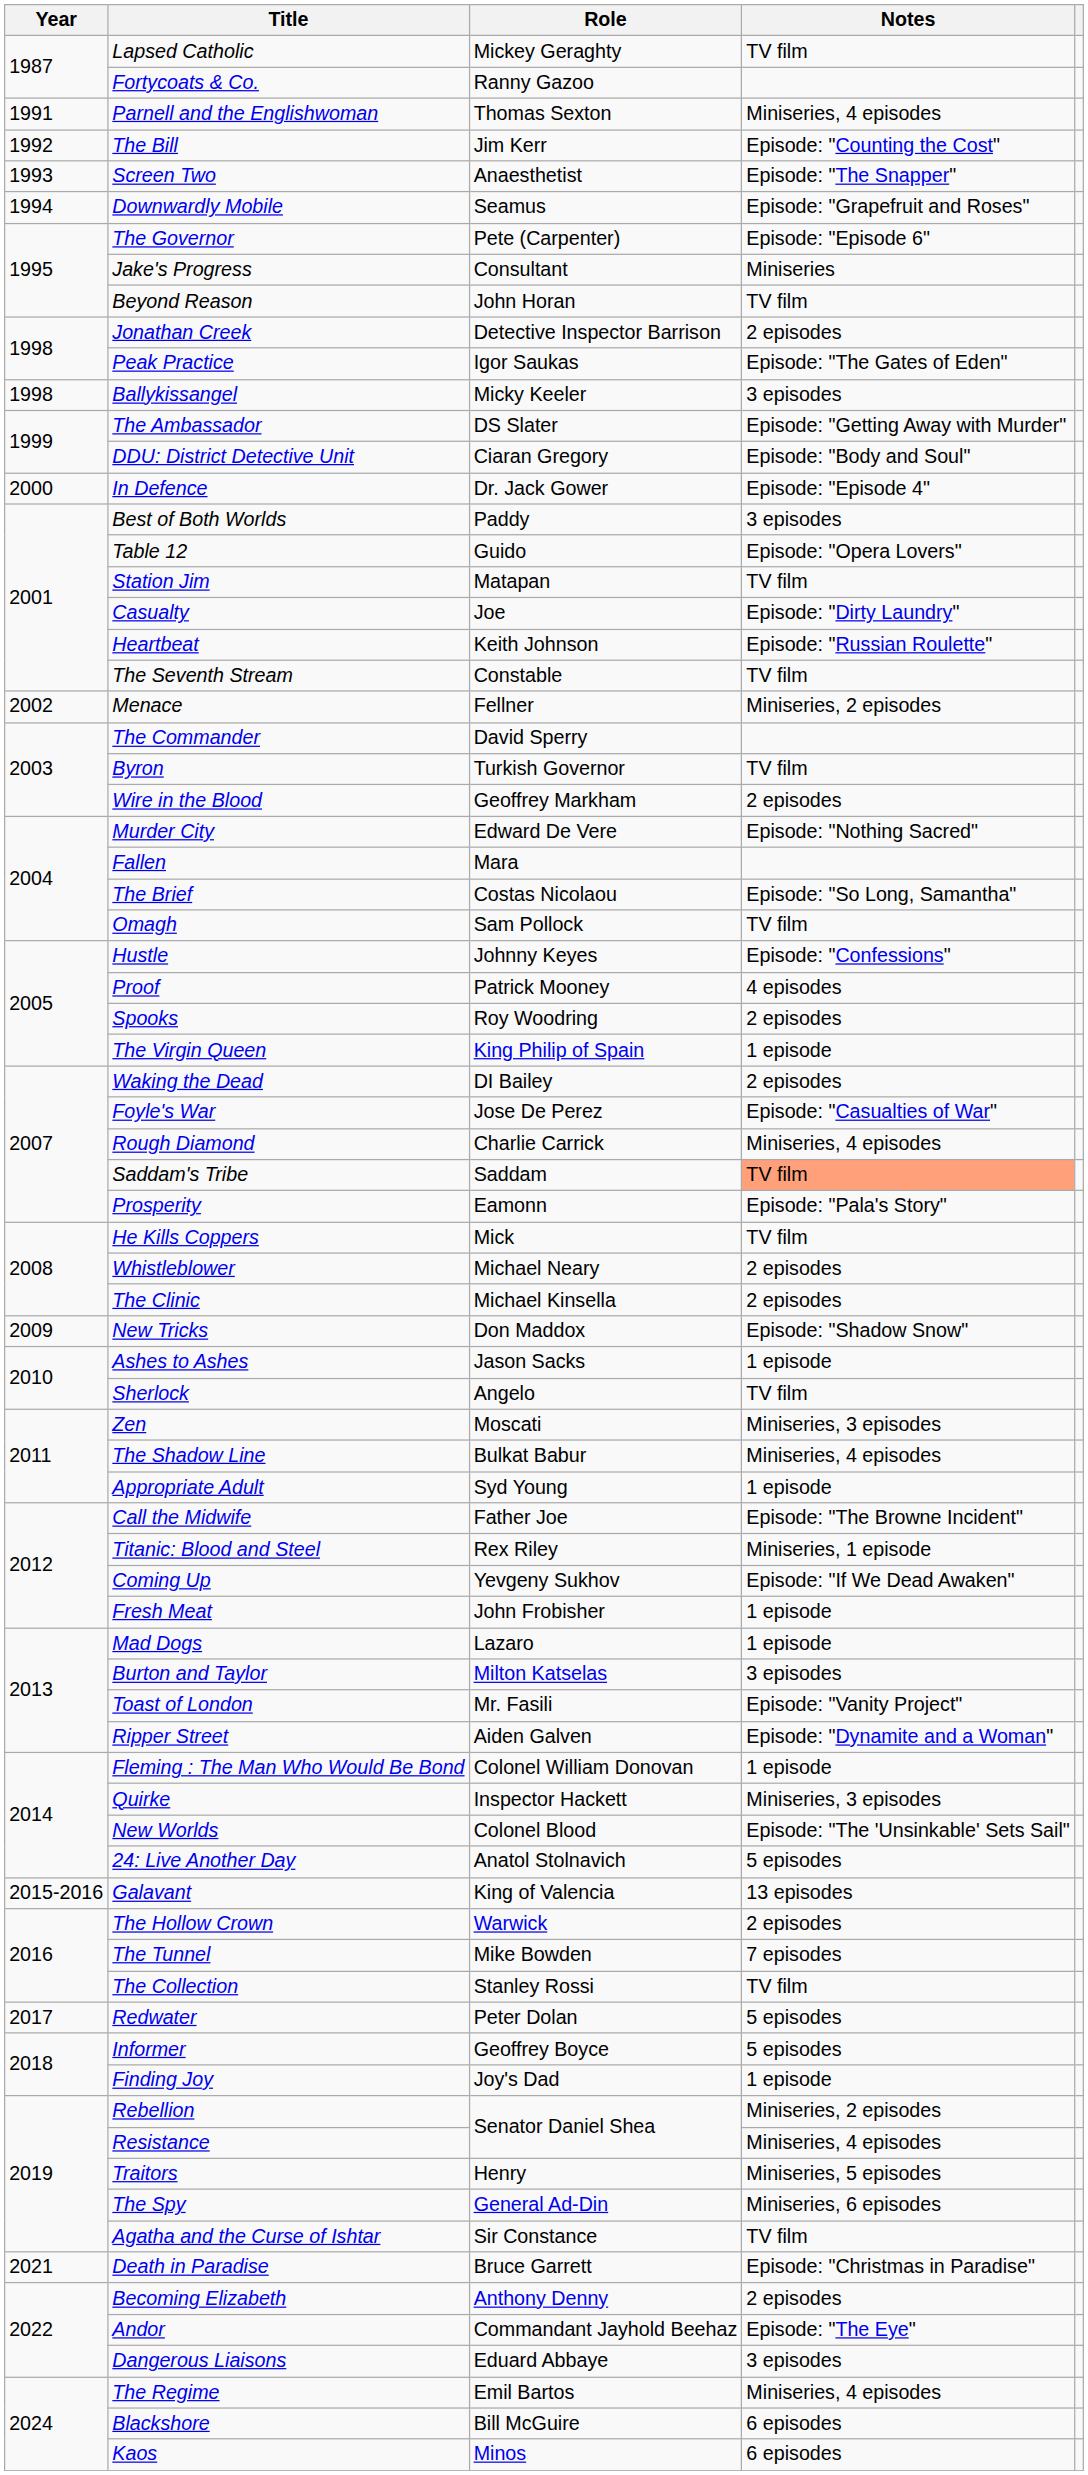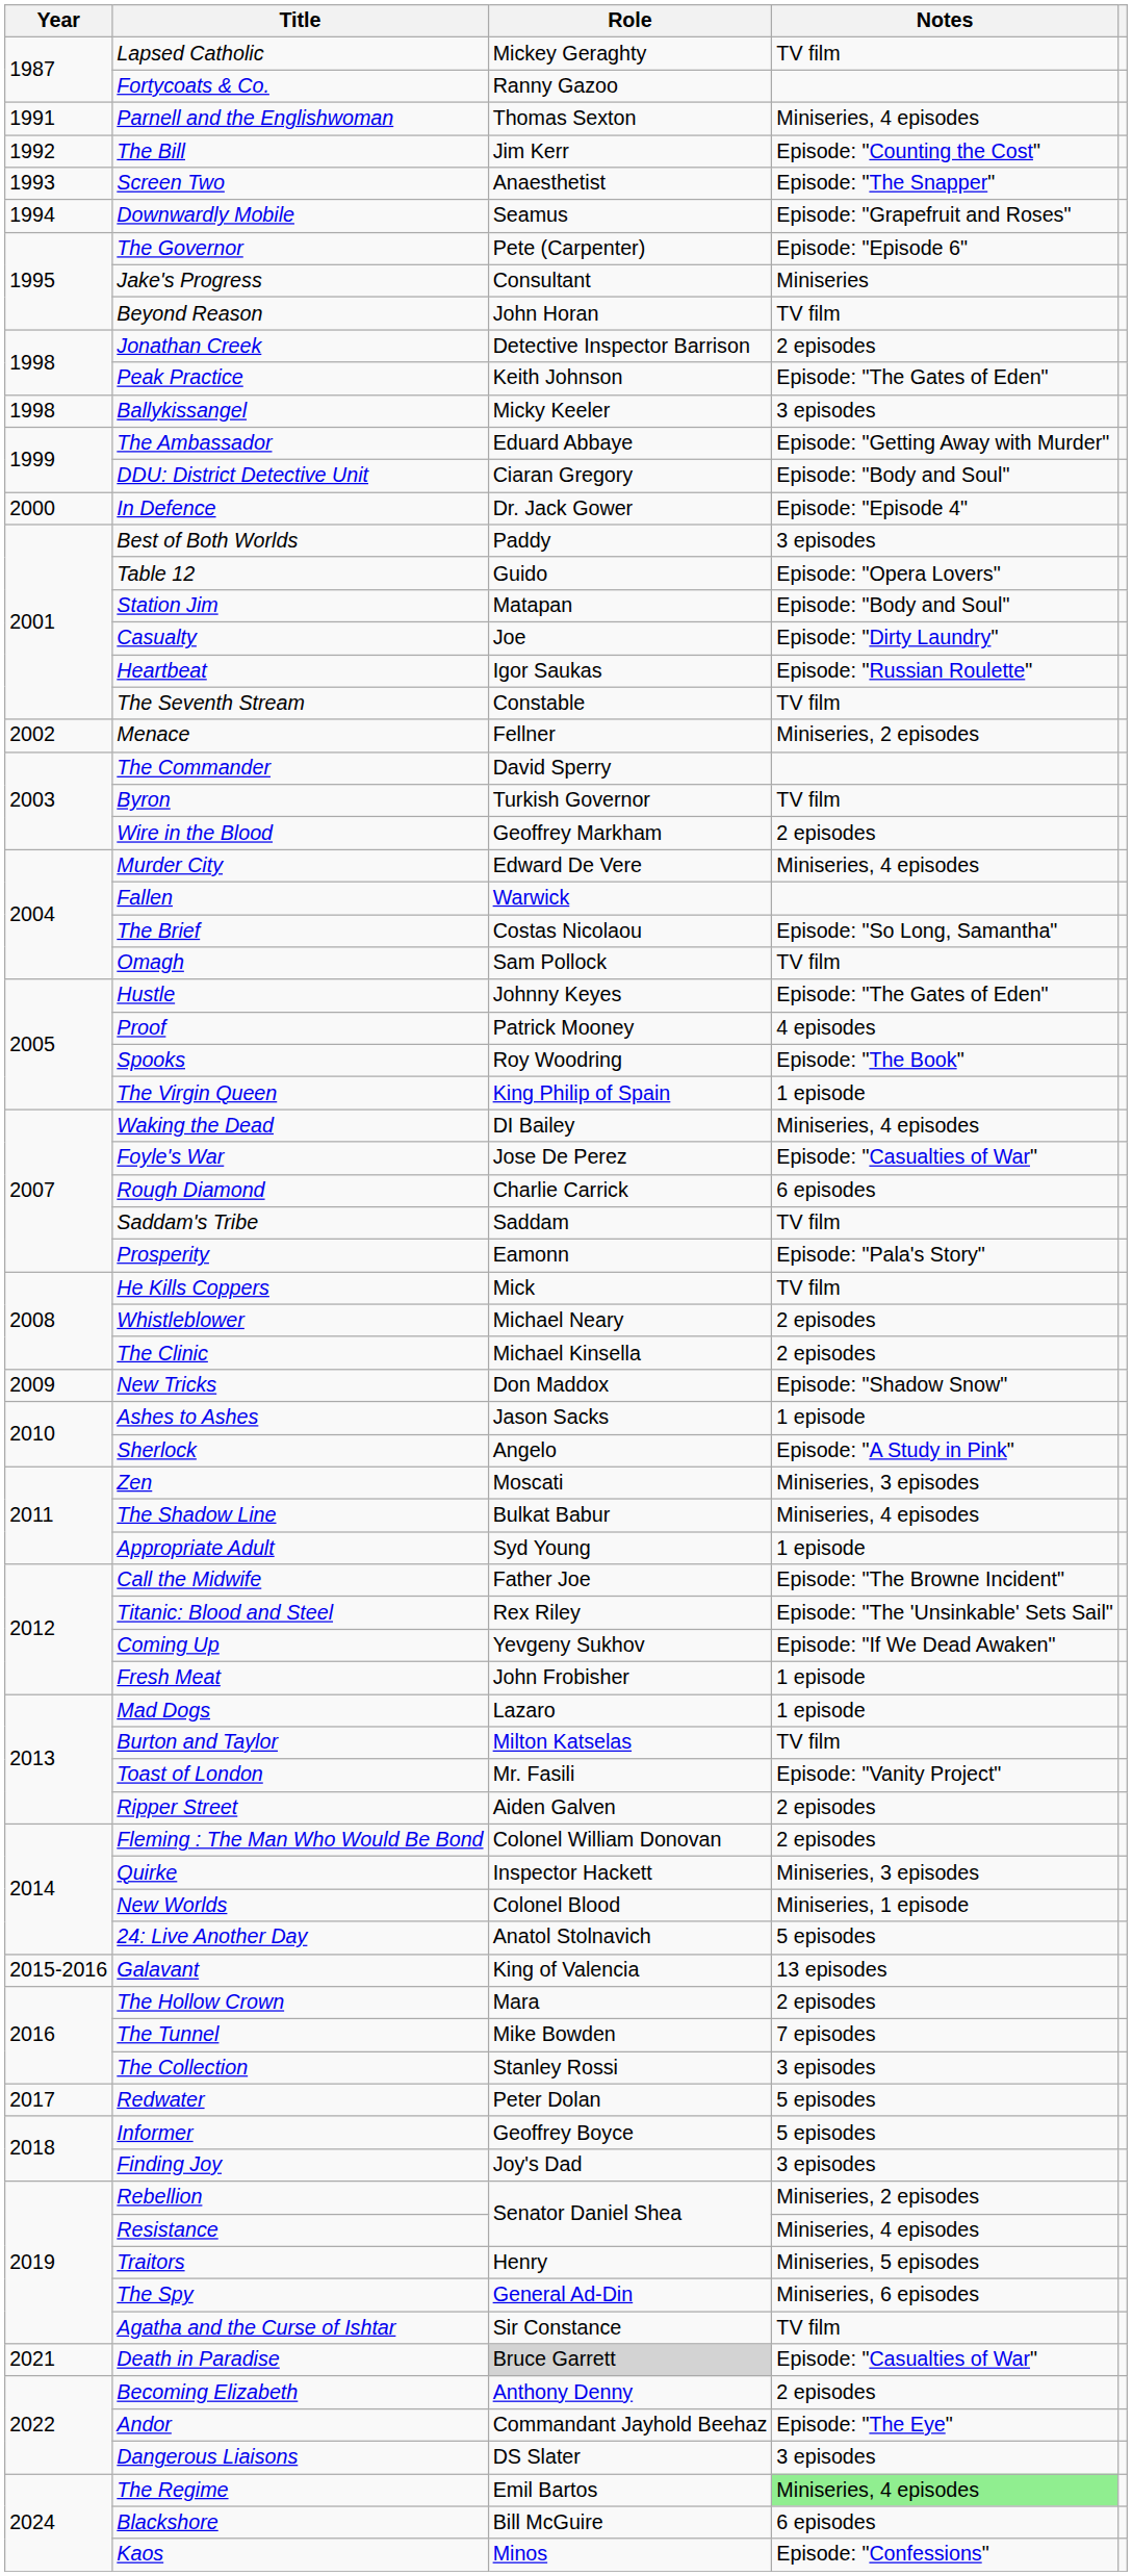 <table class="wikitable sortable">
 <tr>
 <th>Year</th>
 <th>Title</th>
 <th>Role</th>
 <th>Notes</th>
 <th></th>
 </tr>
 <tr>
 <td rowspan="2">1987</td>
 <td><em>Lapsed Catholic</em></td>
 <td>Mickey Geraghty</td>
 <td>TV film</td>
 <td></td>
 </tr>
 <tr>
 <td><em><a href='#'>Fortycoats & Co.</a></em></td>
 <td>Ranny Gazoo</td>
 <td></td>
 <td></td>
 </tr>
 <tr>
 <td>1991</td>
 <td><em><a href='#'>Parnell and the Englishwoman</a></em></td>
 <td>Thomas Sexton</td>
 <td>Miniseries, 4 episodes</td>
 <td></td>
 </tr>
 <tr>
 <td>1992</td>
 <td><em><a href='#'>The Bill</a></em></td>
 <td>Jim Kerr</td>
 <td>Episode: "<a href='#'>Counting the Cost</a>"</td>
 <td></td>
 </tr>
 <tr>
 <td>1993</td>
 <td><em><a href='#'>Screen Two</a></em></td>
 <td>Anaesthetist</td>
 <td>Episode: "<a href='#'>The Snapper</a>"</td>
 <td></td>
 </tr>
 <tr>
 <td>1994</td>
 <td><em><a href='#'>Downwardly Mobile</a></em></td>
 <td>Seamus</td>
 <td>Episode: "Grapefruit and Roses"</td>
 <td></td>
 </tr>
 <tr>
 <td rowspan="3">1995</td>
 <td><em><a href='#'>The Governor</a></em></td>
 <td>Pete (Carpenter)</td>
 <td>Episode: "Episode 6"</td>
 <td></td>
 </tr>
 <tr>
 <td><em>Jake's Progress</em></td>
 <td>Consultant</td>
 <td>Miniseries</td>
 <td></td>
 </tr>
 <tr>
 <td><em>Beyond Reason</em></td>
 <td>John Horan</td>
 <td>TV film</td>
 <td></td>
 </tr>
 <tr>
 <td rowspan="2">1998</td>
 <td><em><a href='#'>Jonathan Creek</a></em></td>
 <td>Detective Inspector Barrison</td>
 <td>2 episodes</td>
 <td></td>
 </tr>
 <tr>
 <td><em><a href='#'>Peak Practice</a></em></td>
-<td>Igor Saukas</td>
+<td>Keith Johnson</td>
 <td>Episode: "The Gates of Eden"</td>
 <td></td>
 </tr>
 <tr>
 <td>1998</td>
 <td><em><a href='#'>Ballykissangel</a></em></td>
 <td>Micky Keeler</td>
 <td>3 episodes</td>
 <td></td>
 </tr>
 <tr>
 <td rowspan="2">1999</td>
 <td><em><a href='#'>The Ambassador</a></em></td>
-<td>DS Slater</td>
+<td>Eduard Abbaye</td>
 <td>Episode: "Getting Away with Murder"</td>
 <td></td>
 </tr>
 <tr>
 <td><em><a href='#'>DDU: District Detective Unit</a></em></td>
 <td>Ciaran Gregory</td>
 <td>Episode: "Body and Soul"</td>
 <td></td>
 </tr>
 <tr>
 <td>2000</td>
 <td><em><a href='#'>In Defence</a></em></td>
 <td>Dr. Jack Gower</td>
 <td>Episode: "Episode 4"</td>
 <td></td>
 </tr>
 <tr>
 <td rowspan="6">2001</td>
 <td><em>Best of Both Worlds</em></td>
 <td>Paddy</td>
 <td>3 episodes</td>
 <td></td>
 </tr>
 <tr>
 <td><em>Table 12</em></td>
 <td>Guido</td>
 <td>Episode: "Opera Lovers"</td>
 <td></td>
 </tr>
 <tr>
 <td><em><a href='#'>Station Jim</a></em></td>
 <td>Matapan</td>
-<td>TV film</td>
+<td>Episode: "Body and Soul"</td>
 <td></td>
 </tr>
 <tr>
 <td><em><a href='#'>Casualty</a></em></td>
 <td>Joe</td>
 <td>Episode: "<a href='#'>Dirty Laundry</a>"</td>
 <td></td>
 </tr>
 <tr>
 <td><em><a href='#'>Heartbeat</a></em></td>
-<td>Keith Johnson</td>
+<td>Igor Saukas</td>
 <td>Episode: "<a href='#'>Russian Roulette</a>"</td>
 <td></td>
 </tr>
 <tr>
 <td><em>The Seventh Stream</em></td>
 <td>Constable</td>
 <td>TV film</td>
 <td></td>
 </tr>
 <tr>
 <td>2002</td>
 <td><em>Menace</em></td>
 <td>Fellner</td>
 <td>Miniseries, 2 episodes</td>
 <td></td>
 </tr>
 <tr>
 <td rowspan="3">2003</td>
 <td><em><a href='#'>The Commander</a></em></td>
 <td>David Sperry</td>
 <td></td>
 <td></td>
 </tr>
 <tr>
 <td><em><a href='#'>Byron</a></em></td>
 <td>Turkish Governor</td>
 <td>TV film</td>
 <td></td>
 </tr>
 <tr>
 <td><em><a href='#'>Wire in the Blood</a></em></td>
 <td>Geoffrey Markham</td>
 <td>2 episodes</td>
 <td></td>
 </tr>
 <tr>
 <td rowspan="4">2004</td>
 <td><em><a href='#'>Murder City</a></em></td>
 <td>Edward De Vere</td>
-<td>Episode: "Nothing Sacred"</td>
+<td>Miniseries, 4 episodes</td>
 <td></td>
 </tr>
 <tr>
 <td><em><a href='#'>Fallen</a></em></td>
-<td>Mara</td>
+<td><a href='#'>Warwick</a></td>
 <td></td>
 <td></td>
 </tr>
 <tr>
 <td><em><a href='#'>The Brief</a></em></td>
 <td>Costas Nicolaou</td>
 <td>Episode: "So Long, Samantha"</td>
 <td></td>
 </tr>
 <tr>
 <td><em><a href='#'>Omagh</a></em></td>
 <td>Sam Pollock</td>
 <td>TV film</td>
 <td></td>
 </tr>
 <tr>
 <td rowspan="4">2005</td>
 <td><em><a href='#'>Hustle</a></em></td>
 <td>Johnny Keyes</td>
-<td>Episode: "<a href='#'>Confessions</a>"</td>
+<td>Episode: "The Gates of Eden"</td>
 <td></td>
 </tr>
 <tr>
 <td><em><a href='#'>Proof</a></em></td>
 <td>Patrick Mooney</td>
 <td>4 episodes</td>
 <td></td>
 </tr>
 <tr>
 <td><em><a href='#'>Spooks</a></em></td>
 <td>Roy Woodring</td>
-<td>2 episodes</td>
+<td>Episode: "<a href='#'>The Book</a>"</td>
 <td></td>
 </tr>
 <tr>
 <td><em><a href='#'>The Virgin Queen</a></em></td>
 <td><a href='#'>King Philip of Spain</a></td>
 <td>1 episode</td>
 <td></td>
 </tr>
 <tr>
 <td rowspan="5">2007</td>
 <td><em><a href='#'>Waking the Dead</a></em></td>
 <td>DI Bailey</td>
-<td>2 episodes</td>
+<td>Miniseries, 4 episodes</td>
 <td></td>
 </tr>
 <tr>
 <td><em><a href='#'>Foyle's War</a></em></td>
 <td>Jose De Perez</td>
 <td>Episode: "<a href='#'>Casualties of War</a>"</td>
 <td></td>
 </tr>
 <tr>
 <td><em><a href='#'>Rough Diamond</a></em></td>
 <td>Charlie Carrick</td>
-<td>Miniseries, 4 episodes</td>
+<td>6 episodes</td>
 <td></td>
 </tr>
 <tr>
 <td><em>Saddam's Tribe</em></td>
 <td>Saddam</td>
-<td style="background: lightsalmon;">TV film</td>
+<td>TV film</td>
 <td></td>
 </tr>
 <tr>
 <td><em><a href='#'>Prosperity</a></em></td>
 <td>Eamonn</td>
 <td>Episode: "Pala's Story"</td>
 <td></td>
 </tr>
 <tr>
 <td rowspan="3">2008</td>
 <td><em><a href='#'>He Kills Coppers</a></em></td>
 <td>Mick</td>
 <td>TV film</td>
 <td></td>
 </tr>
 <tr>
 <td><em><a href='#'>Whistleblower</a></em></td>
 <td>Michael Neary</td>
 <td>2 episodes</td>
 <td></td>
 </tr>
 <tr>
 <td><em><a href='#'>The Clinic</a></em></td>
 <td>Michael Kinsella</td>
 <td>2 episodes</td>
 <td></td>
 </tr>
 <tr>
 <td>2009</td>
 <td><em><a href='#'>New Tricks</a></em></td>
 <td>Don Maddox</td>
 <td>Episode: "Shadow Snow"</td>
 <td></td>
 </tr>
 <tr>
 <td rowspan="2">2010</td>
 <td><em><a href='#'>Ashes to Ashes</a></em></td>
 <td>Jason Sacks</td>
 <td>1 episode</td>
 <td></td>
 </tr>
 <tr>
 <td><em><a href='#'>Sherlock</a></em></td>
 <td>Angelo</td>
-<td>TV film</td>
+<td>Episode: "<a href='#'>A Study in Pink</a>"</td>
 <td></td>
 </tr>
 <tr>
 <td rowspan="3">2011</td>
 <td><em><a href='#'>Zen</a></em></td>
 <td>Moscati</td>
 <td>Miniseries, 3 episodes</td>
 <td></td>
 </tr>
 <tr>
 <td><em><a href='#'>The Shadow Line</a></em></td>
 <td>Bulkat Babur</td>
 <td>Miniseries, 4 episodes</td>
 <td></td>
 </tr>
 <tr>
 <td><em><a href='#'>Appropriate Adult</a></em></td>
 <td>Syd Young</td>
 <td>1 episode</td>
 <td></td>
 </tr>
 <tr>
 <td rowspan="4">2012</td>
 <td><em><a href='#'>Call the Midwife</a></em></td>
 <td>Father Joe</td>
 <td>Episode: "The Browne Incident"</td>
 <td></td>
 </tr>
 <tr>
 <td><em><a href='#'>Titanic: Blood and Steel</a></em></td>
 <td>Rex Riley</td>
-<td>Miniseries, 1 episode</td>
+<td>Episode: "The 'Unsinkable' Sets Sail"</td>
 <td></td>
 </tr>
 <tr>
 <td><em><a href='#'>Coming Up</a></em></td>
 <td>Yevgeny Sukhov</td>
 <td>Episode: "If We Dead Awaken"</td>
 <td></td>
 </tr>
 <tr>
 <td><em><a href='#'>Fresh Meat</a></em></td>
 <td>John Frobisher</td>
 <td>1 episode</td>
 <td></td>
 </tr>
 <tr>
 <td rowspan="4">2013</td>
 <td><em><a href='#'>Mad Dogs</a></em></td>
 <td>Lazaro</td>
 <td>1 episode</td>
 <td></td>
 </tr>
 <tr>
 <td><em><a href='#'>Burton and Taylor</a></em></td>
 <td><a href='#'>Milton Katselas</a></td>
-<td>3 episodes</td>
+<td>TV film</td>
 <td></td>
 </tr>
 <tr>
 <td><em><a href='#'>Toast of London</a></em></td>
 <td>Mr. Fasili</td>
 <td>Episode: "Vanity Project"</td>
 <td></td>
 </tr>
 <tr>
 <td><em><a href='#'>Ripper Street</a></em></td>
 <td>Aiden Galven</td>
-<td>Episode: "<a href='#'>Dynamite and a Woman</a>"</td>
+<td>2 episodes</td>
 <td></td>
 </tr>
 <tr>
 <td rowspan="4">2014</td>
 <td><em><a href='#'>Fleming : The Man Who Would Be Bond</a></em></td>
 <td>Colonel William Donovan</td>
-<td>1 episode</td>
+<td>2 episodes</td>
 <td></td>
 </tr>
 <tr>
 <td><em><a href='#'>Quirke</a></em></td>
 <td>Inspector Hackett</td>
 <td>Miniseries, 3 episodes</td>
 <td></td>
 </tr>
 <tr>
 <td><em><a href='#'>New Worlds</a></em></td>
 <td>Colonel Blood</td>
-<td>Episode: "The 'Unsinkable' Sets Sail"</td>
+<td>Miniseries, 1 episode</td>
 <td></td>
 </tr>
 <tr>
 <td><em><a href='#'>24: Live Another Day</a></em></td>
 <td>Anatol Stolnavich</td>
 <td>5 episodes</td>
 <td></td>
 </tr>
 <tr>
 <td>2015-2016</td>
 <td><em><a href='#'>Galavant</a></em></td>
 <td>King of Valencia</td>
 <td>13 episodes</td>
 <td></td>
 </tr>
 <tr>
 <td rowspan="3">2016</td>
 <td><em><a href='#'>The Hollow Crown</a></em></td>
-<td><a href='#'>Warwick</a></td>
+<td>Mara</td>
 <td>2 episodes</td>
 <td></td>
 </tr>
 <tr>
 <td><em><a href='#'>The Tunnel</a></em></td>
 <td>Mike Bowden</td>
 <td>7 episodes</td>
 <td></td>
 </tr>
 <tr>
 <td><em><a href='#'>The Collection</a></em></td>
 <td>Stanley Rossi</td>
-<td>TV film</td>
+<td>3 episodes</td>
 <td></td>
 </tr>
 <tr>
 <td>2017</td>
 <td><em><a href='#'>Redwater</a></em></td>
 <td>Peter Dolan</td>
 <td>5 episodes</td>
 <td></td>
 </tr>
 <tr>
 <td rowspan="2">2018</td>
 <td><em><a href='#'>Informer</a></em></td>
 <td>Geoffrey Boyce</td>
 <td>5 episodes</td>
 <td></td>
 </tr>
 <tr>
 <td><em><a href='#'>Finding Joy</a></em></td>
 <td>Joy's Dad</td>
-<td>1 episode</td>
+<td>3 episodes</td>
 <td></td>
 </tr>
 <tr>
 <td rowspan="5">2019</td>
 <td><em><a href='#'>Rebellion</a></em></td>
 <td rowspan="2">Senator Daniel Shea</td>
 <td>Miniseries, 2 episodes</td>
 <td></td>
 </tr>
 <tr>
 <td><em><a href='#'>Resistance</a></em></td>
 <td>Miniseries, 4 episodes</td>
 <td></td>
 </tr>
 <tr>
 <td><em><a href='#'>Traitors</a></em></td>
 <td>Henry</td>
 <td>Miniseries, 5 episodes</td>
 <td></td>
 </tr>
 <tr>
 <td><em><a href='#'>The Spy</a></em></td>
 <td><a href='#'>General Ad-Din</a></td>
 <td>Miniseries, 6 episodes</td>
 <td></td>
 </tr>
 <tr>
 <td><em><a href='#'>Agatha and the Curse of Ishtar</a></em></td>
 <td>Sir Constance</td>
 <td>TV film</td>
 <td></td>
 </tr>
 <tr>
 <td>2021</td>
 <td><em><a href='#'>Death in Paradise</a></em></td>
-<td>Bruce Garrett</td>
-<td>Episode: "Christmas in Paradise"</td>
+<td style="background: lightgrey;">Bruce Garrett</td>
+<td>Episode: "<a href='#'>Casualties of War</a>"</td>
 <td></td>
 </tr>
 <tr>
 <td rowspan="3">2022</td>
 <td><em><a href='#'>Becoming Elizabeth</a></em></td>
 <td><a href='#'>Anthony Denny</a></td>
 <td>2 episodes</td>
 <td></td>
 </tr>
 <tr>
 <td><em><a href='#'>Andor</a></em></td>
 <td>Commandant Jayhold Beehaz</td>
 <td>Episode: "<a href='#'>The Eye</a>"</td>
 <td></td>
 </tr>
 <tr>
 <td><em><a href='#'>Dangerous Liaisons</a></em></td>
-<td>Eduard Abbaye</td>
+<td>DS Slater</td>
 <td>3 episodes</td>
 <td></td>
 </tr>
 <tr>
 <td rowspan="3">2024</td>
 <td><em><a href='#'>The Regime</a></em></td>
 <td>Emil Bartos</td>
-<td>Miniseries, 4 episodes</td>
+<td style="background: lightgreen;">Miniseries, 4 episodes</td>
 <td></td>
 </tr>
 <tr>
 <td><em><a href='#'>Blackshore</a></em></td>
 <td>Bill McGuire</td>
 <td>6 episodes</td>
 <td></td>
 </tr>
 <tr>
 <td><em><a href='#'>Kaos</a></em></td>
 <td><a href='#'>Minos</a></td>
-<td>6 episodes</td>
+<td>Episode: "<a href='#'>Confessions</a>"</td>
 <td></td>
 </tr>
 </table>
